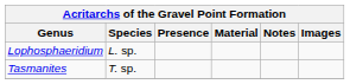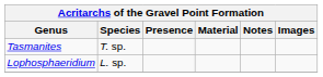 <table class="wikitable" align="center">
 <tr>
 <th colspan="6" align="center"><strong><a href='#'>Acritarchs</a> of the Gravel Point Formation</strong></th>
 </tr>
 <tr>
 <th>Genus</th>
 <th>Species</th>
 <th>Presence</th>
 <th><strong>Material</strong></th>
 <th>Notes</th>
 <th>Images</th>
 </tr>
 <tr>
+<td><em><a href='#'>Tasmanites</a></em></td>
+<td><em>T.</em> sp.</td>
+<td></td>
+<td></td>
+<td></td>
+<td></td>
+</tr>
+<tr>
 <td><em><a href='#'>Lophosphaeridium</a></em></td>
 <td><em>L.</em> sp.</td>
 <td></td>
 <td></td>
 <td></td>
 <td></td>
 </tr>
 <tr>
-<td><em><a href='#'>Tasmanites</a></em></td>
-<td><em>T.</em> sp.</td>
-<td></td>
-<td></td>
-<td></td>
-<td></td>
-</tr>
-<tr>
 </tr>
 </table>
